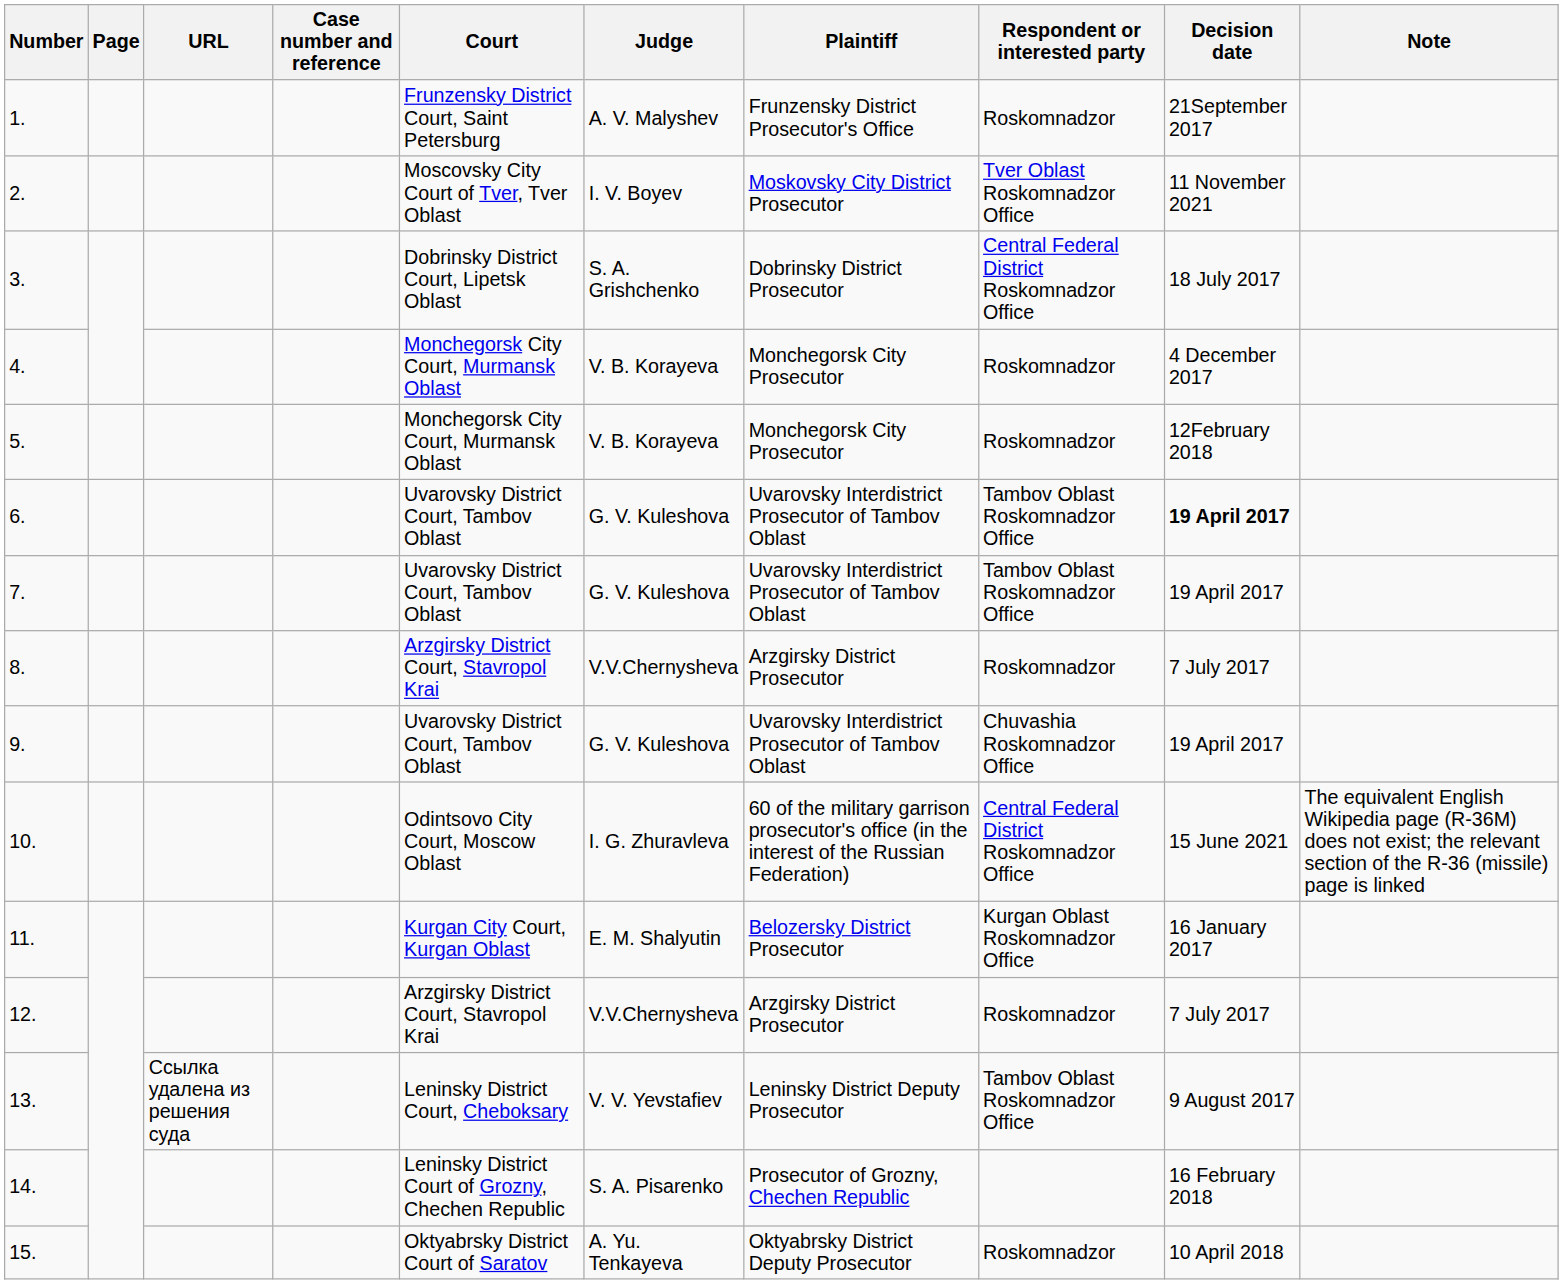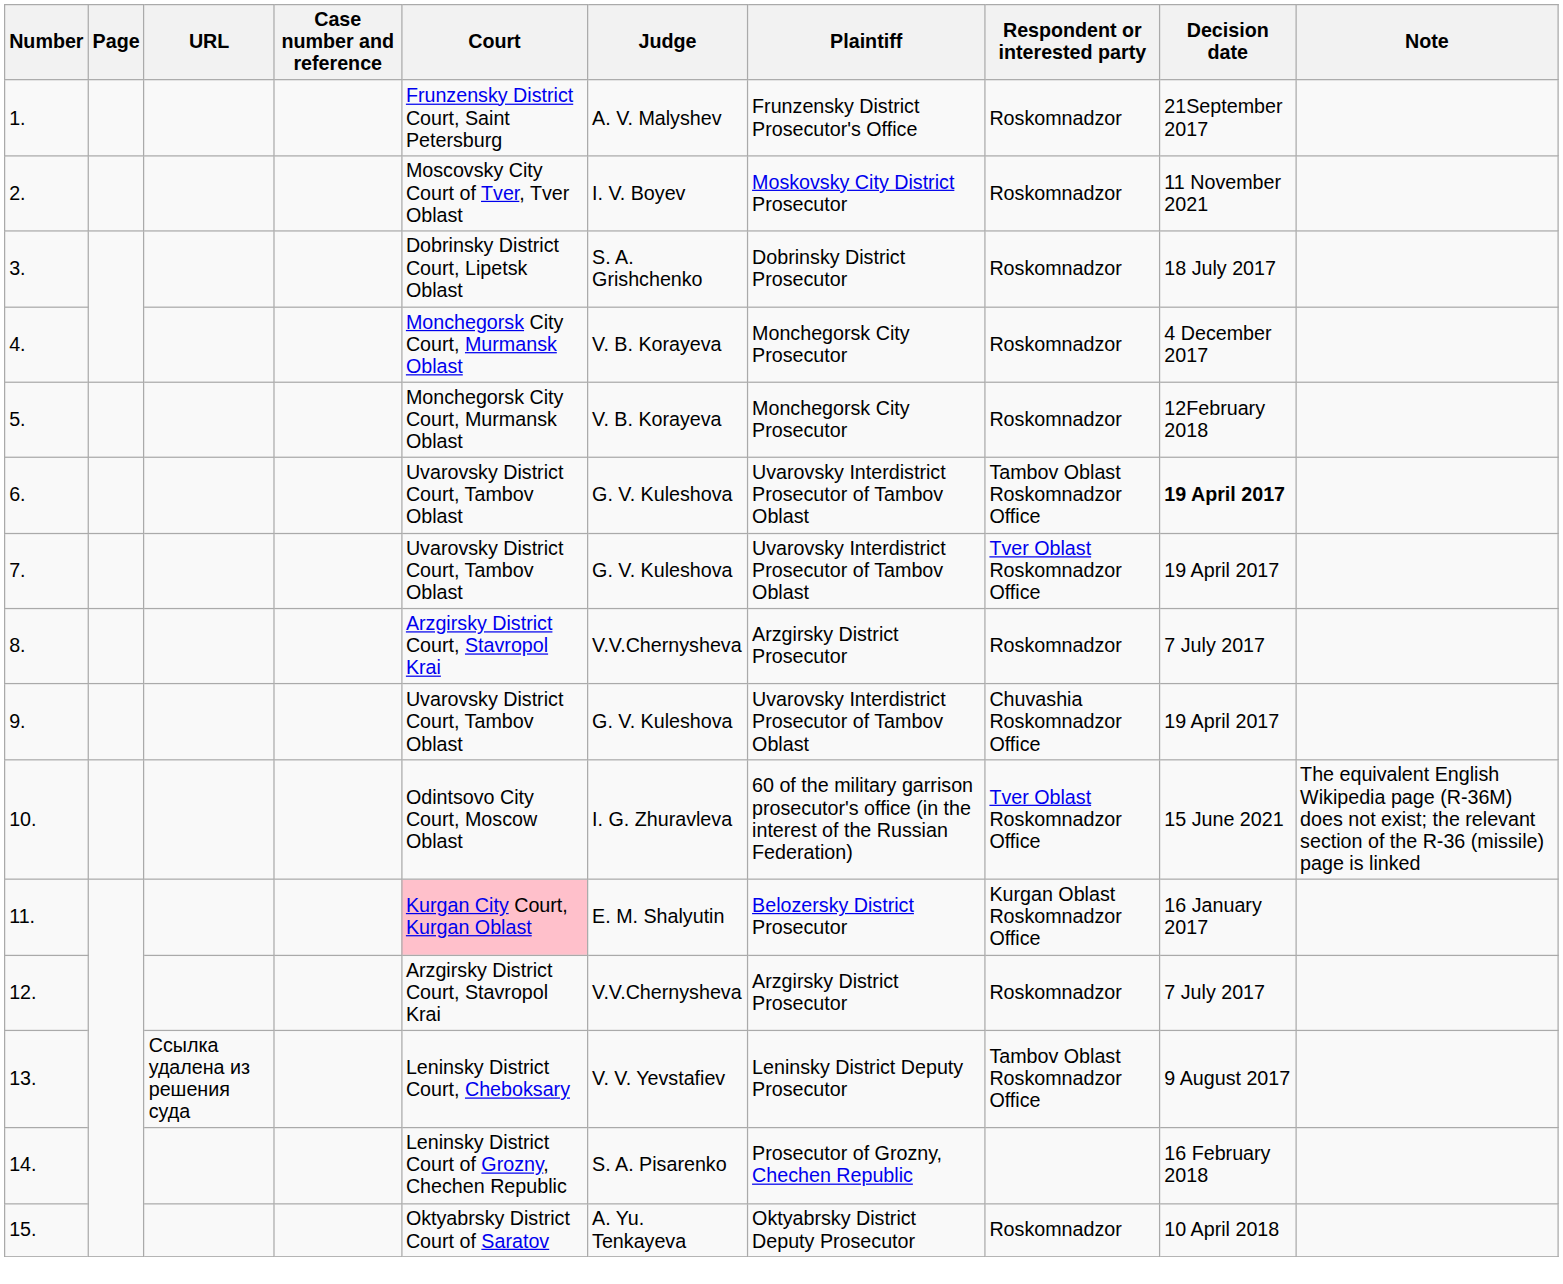 <table class="wikitable sortable" width="100%" style="text-align:left;">
 <tr>
 <th>Number</th>
 <th>Page</th>
 <th>URL</th>
 <th>Case number and reference</th>
 <th>Court</th>
 <th>Judge</th>
 <th>Plaintiff</th>
 <th>Respondent or interested party</th>
 <th>Decision date</th>
 <th>Note</th>
 </tr>
 <tr>
 <td>1.</td>
 <td></td>
 <td></td>
 <td></td>
 <td><a href='#'>Frunzensky District</a> Court, Saint Petersburg</td>
 <td>A. V. Malyshev</td>
 <td>Frunzensky District Prosecutor's Office</td>
 <td>Roskomnadzor</td>
 <td>21September 2017</td>
 <td></td>
 </tr>
 <tr>
 <td>2.</td>
 <td></td>
 <td></td>
 <td></td>
 <td>Moscovsky City Court of <a href='#'>Tver</a>, Tver Oblast</td>
 <td>I. V. Boyev</td>
 <td><a href='#'>Moskovsky City District</a> Prosecutor</td>
-<td><a href='#'>Tver Oblast</a> Roskomnadzor Office</td>
+<td>Roskomnadzor</td>
 <td>11 November 2021</td>
 <td></td>
 </tr>
 <tr>
 <td>3.</td>
 <td rowspan="2"></td>
 <td></td>
 <td></td>
 <td>Dobrinsky District Court, Lipetsk Oblast</td>
 <td>S. A. Grishchenko</td>
 <td>Dobrinsky District Prosecutor</td>
-<td><a href='#'>Central Federal District</a> Roskomnadzor Office</td>
+<td>Roskomnadzor</td>
 <td>18 July 2017</td>
 <td></td>
 </tr>
 <tr>
 <td>4.</td>
 <td></td>
 <td></td>
 <td><a href='#'>Monchegorsk</a> City Court, <a href='#'>Murmansk Oblast</a></td>
 <td>V. B. Korayeva</td>
 <td>Monchegorsk City Prosecutor</td>
 <td>Roskomnadzor</td>
 <td>4 December 2017</td>
 <td></td>
 </tr>
 <tr>
 <td>5.</td>
 <td></td>
 <td></td>
 <td></td>
 <td>Monchegorsk City Court, Murmansk Oblast</td>
 <td>V. B. Korayeva</td>
 <td>Monchegorsk City Prosecutor</td>
 <td>Roskomnadzor</td>
 <td>12February 2018</td>
 <td></td>
 </tr>
 <tr>
 <td>6.</td>
 <td></td>
 <td></td>
 <td></td>
 <td>Uvarovsky District Court, Tambov Oblast</td>
 <td>G. V. Kuleshova</td>
 <td>Uvarovsky Interdistrict Prosecutor of Tambov Oblast</td>
 <td>Tambov Oblast Roskomnadzor Office</td>
 <td><strong>19 April 2017</strong></td>
 <td></td>
 </tr>
 <tr>
 <td>7.</td>
 <td></td>
 <td></td>
 <td></td>
 <td>Uvarovsky District Court, Tambov Oblast</td>
 <td>G. V. Kuleshova</td>
 <td>Uvarovsky Interdistrict Prosecutor of Tambov Oblast</td>
-<td>Tambov Oblast Roskomnadzor Office</td>
+<td><a href='#'>Tver Oblast</a> Roskomnadzor Office</td>
 <td>19 April 2017</td>
 <td></td>
 </tr>
 <tr>
 <td>8.</td>
 <td></td>
 <td></td>
 <td></td>
 <td><a href='#'>Arzgirsky District</a> Court, <a href='#'>Stavropol Krai</a></td>
 <td>V.V.Chernysheva</td>
 <td>Arzgirsky District Prosecutor</td>
 <td>Roskomnadzor</td>
 <td>7 July 2017</td>
 <td></td>
 </tr>
 <tr>
 <td>9.</td>
 <td></td>
 <td></td>
 <td></td>
 <td>Uvarovsky District Court, Tambov Oblast</td>
 <td>G. V. Kuleshova</td>
 <td>Uvarovsky Interdistrict Prosecutor of Tambov Oblast</td>
 <td>Chuvashia Roskomnadzor Office</td>
 <td>19 April 2017</td>
 <td></td>
 </tr>
 <tr>
 <td>10.</td>
 <td></td>
 <td></td>
 <td></td>
 <td>Odintsovo City Court, Moscow Oblast</td>
 <td>I. G. Zhuravleva</td>
 <td>60 of the military garrison prosecutor's office (in the interest of the Russian Federation)</td>
-<td><a href='#'>Central Federal District</a> Roskomnadzor Office</td>
+<td><a href='#'>Tver Oblast</a> Roskomnadzor Office</td>
 <td>15 June 2021</td>
 <td>The equivalent English Wikipedia page (R-36M) does not exist; the relevant section of the R-36 (missile) page is linked</td>
 </tr>
 <tr>
 <td>11.</td>
 <td rowspan="5"></td>
 <td></td>
 <td></td>
-<td><a href='#'>Kurgan City</a> Court, <a href='#'>Kurgan Oblast</a></td>
+<td style="background: pink;"><a href='#'>Kurgan City</a> Court, <a href='#'>Kurgan Oblast</a></td>
 <td>E. M. Shalyutin</td>
 <td><a href='#'>Belozersky District</a> Prosecutor</td>
 <td>Kurgan Oblast Roskomnadzor Office</td>
 <td>16 January 2017</td>
 <td></td>
 </tr>
 <tr>
 <td>12.</td>
 <td></td>
 <td></td>
 <td>Arzgirsky District Court, Stavropol Krai</td>
 <td>V.V.Chernysheva</td>
 <td>Arzgirsky District Prosecutor</td>
 <td>Roskomnadzor</td>
 <td>7 July 2017</td>
 <td></td>
 </tr>
 <tr>
 <td>13.</td>
 <td>Ссылка удалена из решения суда</td>
 <td></td>
 <td>Leninsky District Court, <a href='#'>Cheboksary</a></td>
 <td>V. V. Yevstafiev</td>
 <td>Leninsky District Deputy Prosecutor</td>
 <td>Tambov Oblast Roskomnadzor Office</td>
 <td>9 August 2017</td>
 <td></td>
 </tr>
 <tr>
 <td>14.</td>
 <td></td>
 <td></td>
 <td>Leninsky District Court of <a href='#'>Grozny</a>, Chechen Republic</td>
 <td>S. A. Pisarenko</td>
 <td>Prosecutor of Grozny, <a href='#'>Chechen Republic</a></td>
 <td></td>
 <td>16 February 2018</td>
 <td></td>
 </tr>
 <tr>
 <td>15.</td>
 <td></td>
 <td></td>
 <td>Oktyabrsky District Court of <a href='#'>Saratov</a></td>
 <td>A. Yu. Tenkayeva</td>
 <td>Oktyabrsky District Deputy Prosecutor</td>
 <td>Roskomnadzor</td>
 <td>10 April 2018</td>
 <td></td>
 </tr>
 </table>
